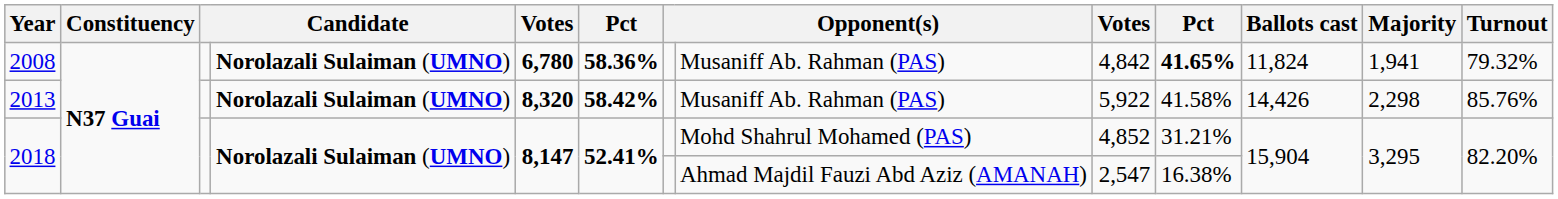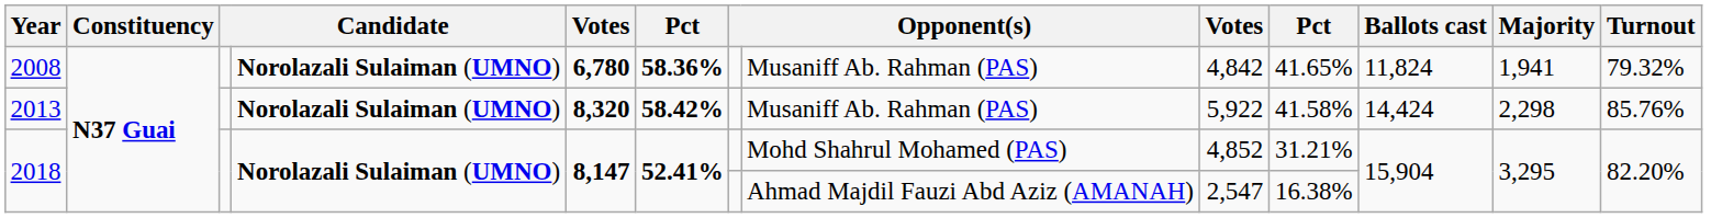 <table class="wikitable" style="margin:0.5em ; font-size:95%">
 <tr>
 <th>Year</th>
 <th>Constituency</th>
 <th colspan=2>Candidate</th>
 <th>Votes</th>
 <th>Pct</th>
 <th colspan=2>Opponent(s)</th>
 <th>Votes</th>
 <th>Pct</th>
 <th>Ballots cast</th>
 <th>Majority</th>
 <th>Turnout</th>
 </tr>
 <tr>
 <td><a href='#'>2008</a></td>
 <td rowspan=4><strong>N37 <a href='#'>Guai</a></strong></td>
 <td></td>
 <td><strong>Norolazali Sulaiman</strong> (<a href='#'><strong>UMNO</strong></a>)</td>
 <td align="right"><strong>6,780</strong></td>
 <td><strong>58.36%</strong></td>
 <td></td>
 <td>Musaniff Ab. Rahman (<a href='#'>PAS</a>)</td>
 <td align="right">4,842</td>
-<td><strong>41.65%</strong></td>
+<td>41.65%</td>
 <td>11,824</td>
 <td>1,941</td>
 <td>79.32%</td>
 </tr>
 <tr>
 <td><a href='#'>2013</a></td>
 <td></td>
 <td><strong>Norolazali Sulaiman</strong> (<a href='#'><strong>UMNO</strong></a>)</td>
 <td align="right"><strong>8,320</strong></td>
 <td><strong>58.42%</strong></td>
 <td></td>
 <td>Musaniff Ab. Rahman (<a href='#'>PAS</a>)</td>
 <td align="right">5,922</td>
 <td>41.58%</td>
-<td>14,426</td>
+<td>14,424</td>
 <td>2,298</td>
 <td>85.76%</td>
 </tr>
 <tr>
 <td rowspan=2><a href='#'>2018</a></td>
 <td rowspan=2 ></td>
 <td rowspan=2><strong>Norolazali Sulaiman</strong> (<a href='#'><strong>UMNO</strong></a>)</td>
 <td rowspan=2 align="right"><strong>8,147</strong></td>
 <td rowspan=2><strong>52.41%</strong></td>
 <td></td>
 <td>Mohd Shahrul Mohamed (<a href='#'>PAS</a>)</td>
 <td align="right">4,852</td>
 <td>31.21%</td>
 <td rowspan=2>15,904</td>
 <td rowspan=2>3,295</td>
 <td rowspan=2>82.20%</td>
 </tr>
 <tr>
 <td></td>
 <td>Ahmad Majdil Fauzi Abd Aziz  (<a href='#'>AMANAH</a>)</td>
 <td align="right">2,547</td>
 <td>16.38%</td>
 </tr>
 </table>
